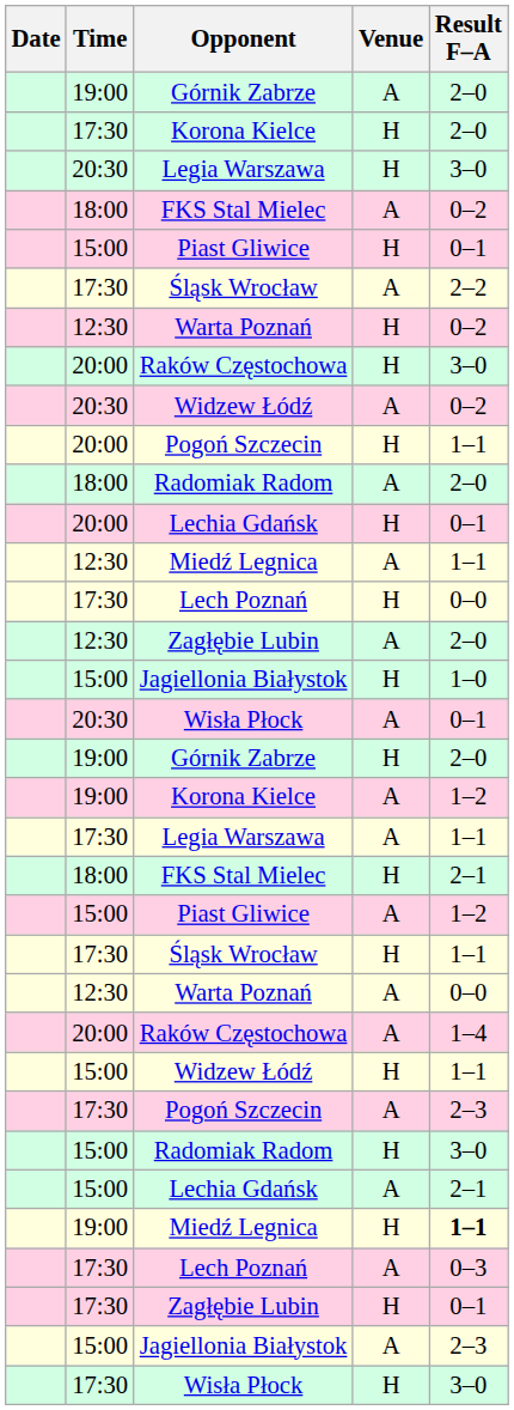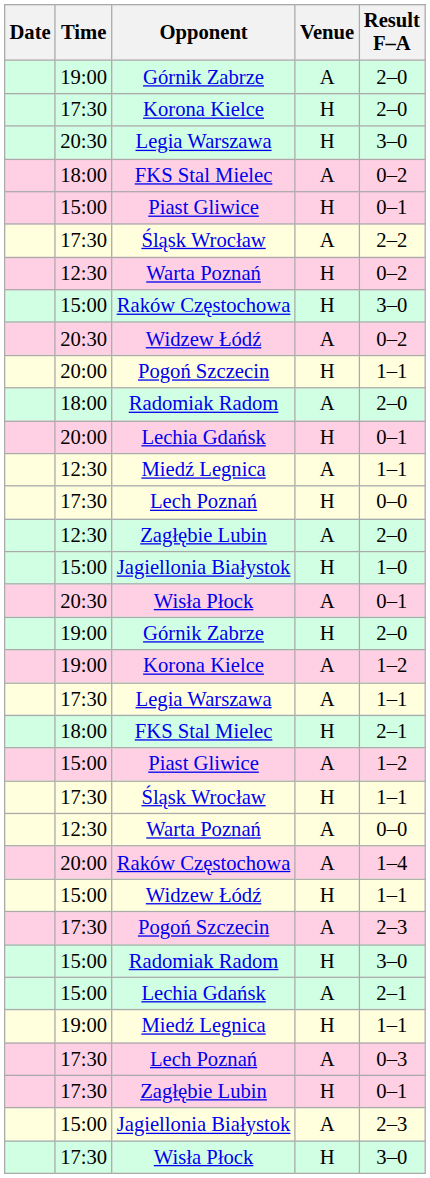 <table class="wikitable sortable" style="text-align:center">
 <tr>
 <th>Date</th>
 <th>Time</th>
 <th>Opponent</th>
 <th>Venue</th>
 <th>Result<br>F–A</th>
 </tr>
 <tr bgcolor="#d0ffe3">
 <td></td>
 <td>19:00</td>
 <td><a href='#'>Górnik Zabrze</a></td>
 <td>A</td>
 <td>2–0</td>
 </tr>
 <tr bgcolor="#d0ffe3">
 <td></td>
 <td>17:30</td>
 <td><a href='#'>Korona Kielce</a></td>
 <td>H</td>
 <td>2–0</td>
 </tr>
 <tr bgcolor="#d0ffe3">
 <td></td>
 <td>20:30</td>
 <td><a href='#'>Legia Warszawa</a></td>
 <td>H</td>
 <td>3–0</td>
 </tr>
 <tr bgcolor="#ffd0e3">
 <td></td>
 <td>18:00</td>
 <td><a href='#'>FKS Stal Mielec</a></td>
 <td>A</td>
 <td>0–2</td>
 </tr>
 <tr bgcolor="#ffd0e3">
 <td></td>
 <td>15:00</td>
 <td><a href='#'>Piast Gliwice</a></td>
 <td>H</td>
 <td>0–1</td>
 </tr>
 <tr bgcolor="#ffffdd">
 <td></td>
 <td>17:30</td>
 <td><a href='#'>Śląsk Wrocław</a></td>
 <td>A</td>
 <td>2–2</td>
 </tr>
 <tr bgcolor="#ffd0e3">
 <td></td>
 <td>12:30</td>
 <td><a href='#'>Warta Poznań</a></td>
 <td>H</td>
 <td>0–2</td>
 </tr>
 <tr bgcolor="#d0ffe3">
 <td></td>
-<td>20:00</td>
+<td>15:00</td>
 <td><a href='#'>Raków Częstochowa</a></td>
 <td>H</td>
 <td>3–0</td>
 </tr>
 <tr bgcolor="#ffd0e3">
 <td></td>
 <td>20:30</td>
 <td><a href='#'>Widzew Łódź</a></td>
 <td>A</td>
 <td>0–2</td>
 </tr>
 <tr bgcolor="#ffffdd">
 <td></td>
 <td>20:00</td>
 <td><a href='#'>Pogoń Szczecin</a></td>
 <td>H</td>
 <td>1–1</td>
 </tr>
 <tr bgcolor="#d0ffe3">
 <td></td>
 <td>18:00</td>
 <td><a href='#'>Radomiak Radom</a></td>
 <td>A</td>
 <td>2–0</td>
 </tr>
 <tr bgcolor="#ffd0e3">
 <td></td>
 <td>20:00</td>
 <td><a href='#'>Lechia Gdańsk</a></td>
 <td>H</td>
 <td>0–1</td>
 </tr>
 <tr bgcolor="#ffffdd">
 <td></td>
 <td>12:30</td>
 <td><a href='#'>Miedź Legnica</a></td>
 <td>A</td>
 <td>1–1</td>
 </tr>
 <tr bgcolor="#ffffdd">
 <td></td>
 <td>17:30</td>
 <td><a href='#'>Lech Poznań</a></td>
 <td>H</td>
 <td>0–0</td>
 </tr>
 <tr bgcolor="#d0ffe3">
 <td></td>
 <td>12:30</td>
 <td><a href='#'>Zagłębie Lubin</a></td>
 <td>A</td>
 <td>2–0</td>
 </tr>
 <tr bgcolor="#d0ffe3">
 <td></td>
 <td>15:00</td>
 <td><a href='#'>Jagiellonia Białystok</a></td>
 <td>H</td>
 <td>1–0</td>
 </tr>
 <tr bgcolor="#ffd0e3">
 <td></td>
 <td>20:30</td>
 <td><a href='#'>Wisła Płock</a></td>
 <td>A</td>
 <td>0–1</td>
 </tr>
 <tr bgcolor="#d0ffe3">
 <td></td>
 <td>19:00</td>
 <td><a href='#'>Górnik Zabrze</a></td>
 <td>H</td>
 <td>2–0</td>
 </tr>
 <tr bgcolor="#ffd0e3">
 <td></td>
 <td>19:00</td>
 <td><a href='#'>Korona Kielce</a></td>
 <td>A</td>
 <td>1–2</td>
 </tr>
 <tr bgcolor="#ffffdd">
 <td></td>
 <td>17:30</td>
 <td><a href='#'>Legia Warszawa</a></td>
 <td>A</td>
 <td>1–1</td>
 </tr>
 <tr bgcolor="#d0ffe3">
 <td></td>
 <td>18:00</td>
 <td><a href='#'>FKS Stal Mielec</a></td>
 <td>H</td>
 <td>2–1</td>
 </tr>
 <tr bgcolor="#ffd0e3">
 <td></td>
 <td>15:00</td>
 <td><a href='#'>Piast Gliwice</a></td>
 <td>A</td>
 <td>1–2</td>
 </tr>
 <tr bgcolor="#ffffdd">
 <td></td>
 <td>17:30</td>
 <td><a href='#'>Śląsk Wrocław</a></td>
 <td>H</td>
 <td>1–1</td>
 </tr>
 <tr bgcolor="#ffffdd">
 <td></td>
 <td>12:30</td>
 <td><a href='#'>Warta Poznań</a></td>
 <td>A</td>
 <td>0–0</td>
 </tr>
 <tr bgcolor="#ffd0e3">
 <td></td>
 <td>20:00</td>
 <td><a href='#'>Raków Częstochowa</a></td>
 <td>A</td>
 <td>1–4</td>
 </tr>
 <tr bgcolor="#ffffdd">
 <td></td>
 <td>15:00</td>
 <td><a href='#'>Widzew Łódź</a></td>
 <td>H</td>
 <td>1–1</td>
 </tr>
 <tr bgcolor="#ffd0e3">
 <td></td>
 <td>17:30</td>
 <td><a href='#'>Pogoń Szczecin</a></td>
 <td>A</td>
 <td>2–3</td>
 </tr>
 <tr bgcolor="#d0ffe3">
 <td></td>
 <td>15:00</td>
 <td><a href='#'>Radomiak Radom</a></td>
 <td>H</td>
 <td>3–0</td>
 </tr>
 <tr bgcolor="#d0ffe3">
 <td></td>
 <td>15:00</td>
 <td><a href='#'>Lechia Gdańsk</a></td>
 <td>A</td>
 <td>2–1</td>
 </tr>
 <tr bgcolor="#ffffdd">
 <td></td>
 <td>19:00</td>
 <td><a href='#'>Miedź Legnica</a></td>
 <td>H</td>
-<td><strong>1–1</strong></td>
+<td>1–1</td>
 </tr>
 <tr bgcolor="#ffd0e3">
 <td></td>
 <td>17:30</td>
 <td><a href='#'>Lech Poznań</a></td>
 <td>A</td>
 <td>0–3</td>
 </tr>
 <tr bgcolor="#ffd0e3">
 <td></td>
 <td>17:30</td>
 <td><a href='#'>Zagłębie Lubin</a></td>
 <td>H</td>
 <td>0–1</td>
 </tr>
 <tr bgcolor="#ffffdd">
 <td></td>
 <td>15:00</td>
 <td><a href='#'>Jagiellonia Białystok</a></td>
 <td>A</td>
 <td>2–3</td>
 </tr>
 <tr bgcolor="#d0ffe3">
 <td></td>
 <td>17:30</td>
 <td><a href='#'>Wisła Płock</a></td>
 <td>H</td>
 <td>3–0</td>
 </tr>
 </table>
